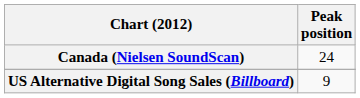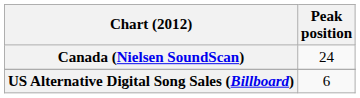 <table class="wikitable plainrowheaders">
 <tr>
 <th scope="col">Chart (2012)</th>
 <th scope="col">Peak<br>position</th>
 </tr>
 <tr>
 <th scope="row">Canada (<a href='#'>Nielsen SoundScan</a>)</th>
 <td style="text-align:center;">24</td>
 </tr>
 <tr>
 </tr>
 <tr>
 </tr>
 <tr>
 <th scope="row">US Alternative Digital Song Sales (<a href='#'><em>Billboard</em></a>)</th>
-<td style="text-align:center;">9</td>
+<td style="text-align:center;">6</td>
 </tr>
 </table>
